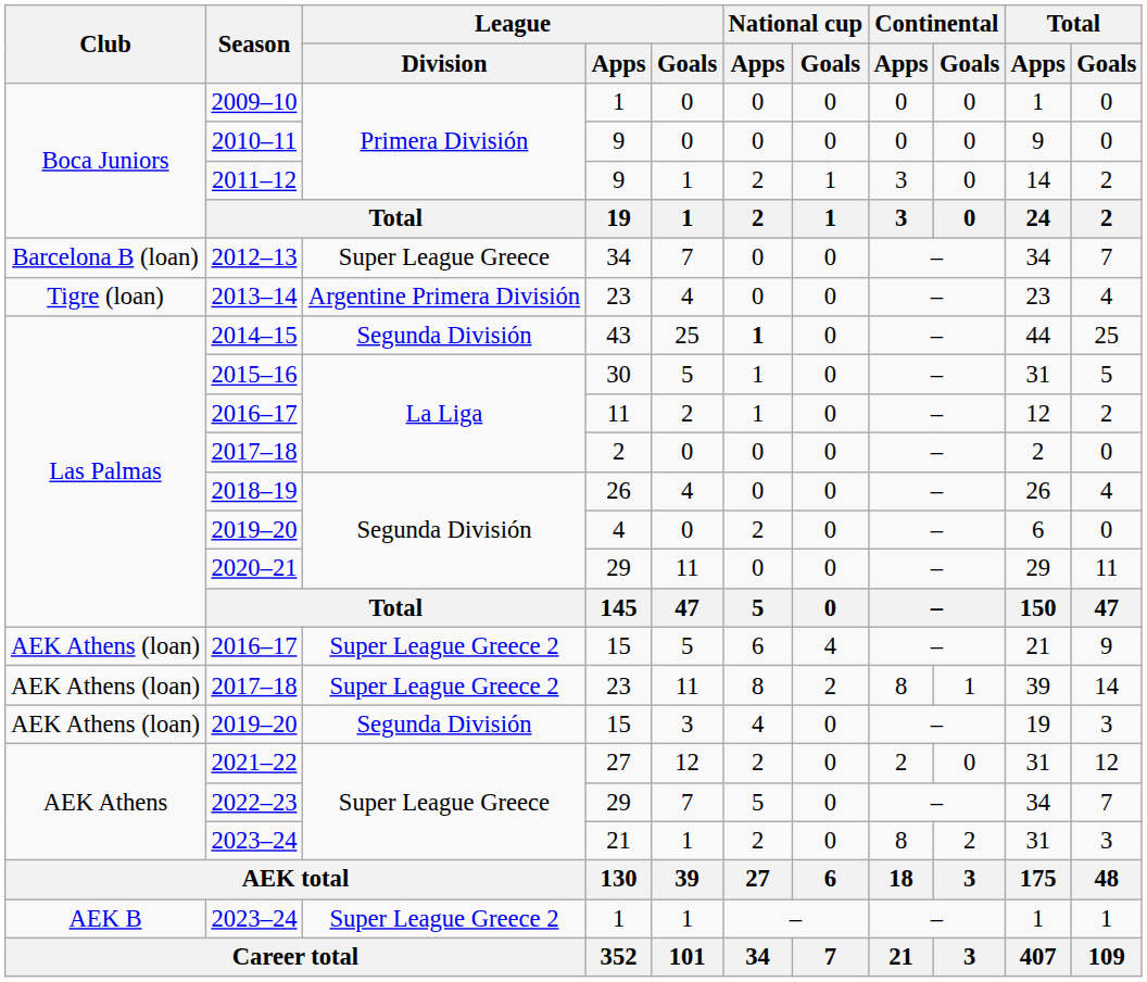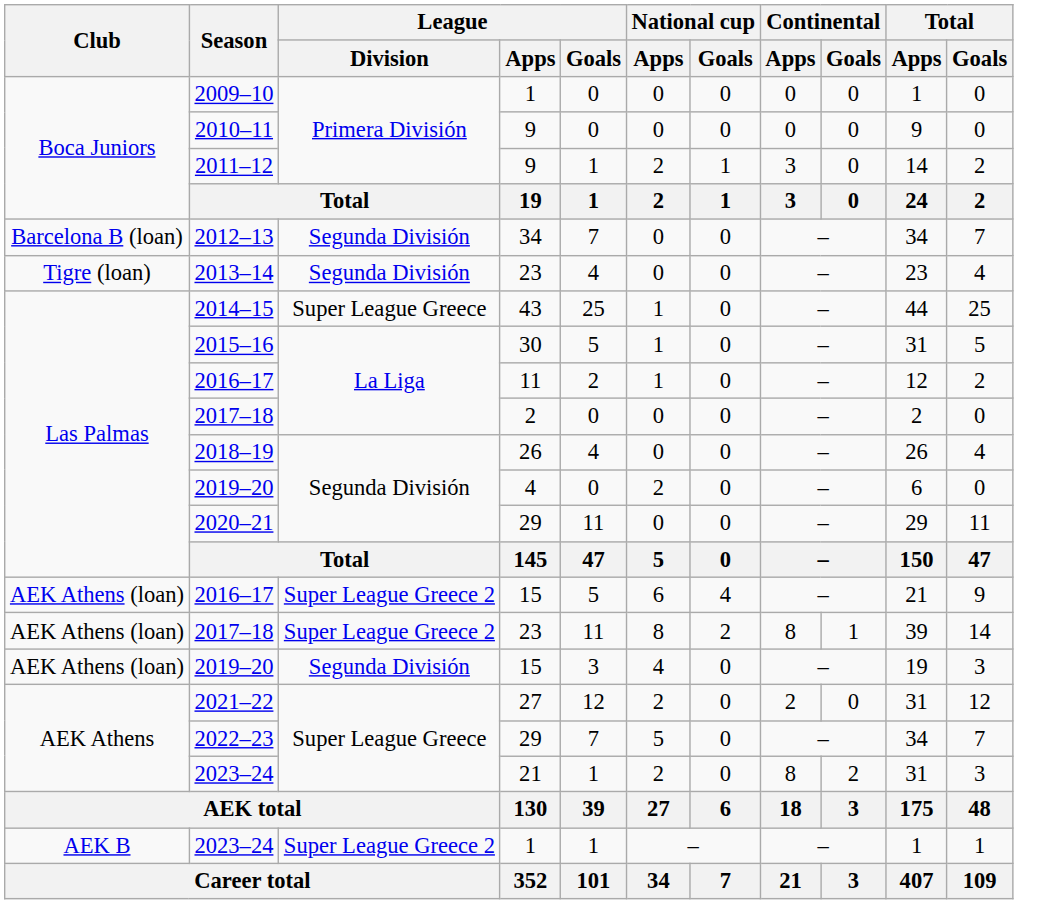 <table class=wikitable style=text-align:center>
 <tr>
 <th rowspan=2>Club</th>
 <th rowspan=2>Season</th>
 <th colspan=3>League</th>
 <th colspan=2>National cup</th>
 <th colspan=2>Continental</th>
 <th colspan=2>Total</th>
 </tr>
 <tr>
 <th>Division</th>
 <th>Apps</th>
 <th>Goals</th>
 <th>Apps</th>
 <th>Goals</th>
 <th>Apps</th>
 <th>Goals</th>
 <th>Apps</th>
 <th>Goals</th>
 </tr>
 <tr>
 <td rowspan="4"><a href='#'>Boca Juniors</a></td>
 <td><a href='#'>2009–10</a></td>
 <td rowspan="3"><a href='#'>Primera División</a></td>
 <td>1</td>
 <td>0</td>
 <td>0</td>
 <td>0</td>
 <td>0</td>
 <td>0</td>
 <td>1</td>
 <td>0</td>
 </tr>
 <tr>
 <td><a href='#'>2010–11</a></td>
 <td>9</td>
 <td>0</td>
 <td>0</td>
 <td>0</td>
 <td>0</td>
 <td>0</td>
 <td>9</td>
 <td>0</td>
 </tr>
 <tr>
 <td><a href='#'>2011–12</a></td>
 <td>9</td>
 <td>1</td>
 <td>2</td>
 <td>1</td>
 <td>3</td>
 <td>0</td>
 <td>14</td>
 <td>2</td>
 </tr>
 <tr>
 <th colspan=2>Total</th>
 <th>19</th>
 <th>1</th>
 <th>2</th>
 <th>1</th>
 <th>3</th>
 <th>0</th>
 <th>24</th>
 <th>2</th>
 </tr>
 <tr>
 <td><a href='#'>Barcelona B</a> (loan)</td>
 <td><a href='#'>2012–13</a></td>
-<td>Super League Greece</td>
+<td><a href='#'>Segunda División</a></td>
 <td>34</td>
 <td>7</td>
 <td>0</td>
 <td>0</td>
 <td colspan="2">–</td>
 <td>34</td>
 <td>7</td>
 </tr>
 <tr>
 <td><a href='#'>Tigre</a> (loan)</td>
 <td><a href='#'>2013–14</a></td>
-<td><a href='#'>Argentine Primera División</a></td>
+<td><a href='#'>Segunda División</a></td>
 <td>23</td>
 <td>4</td>
 <td>0</td>
 <td>0</td>
 <td colspan="2">–</td>
 <td>23</td>
 <td>4</td>
 </tr>
 <tr>
 <td rowspan="8"><a href='#'>Las Palmas</a></td>
 <td><a href='#'>2014–15</a></td>
-<td><a href='#'>Segunda División</a></td>
+<td>Super League Greece</td>
 <td>43</td>
 <td>25</td>
-<td><strong>1</strong></td>
+<td>1</td>
 <td>0</td>
 <td colspan="2">–</td>
 <td>44</td>
 <td>25</td>
 </tr>
 <tr>
 <td><a href='#'>2015–16</a></td>
 <td rowspan="3"><a href='#'>La Liga</a></td>
 <td>30</td>
 <td>5</td>
 <td>1</td>
 <td>0</td>
 <td colspan="2">–</td>
 <td>31</td>
 <td>5</td>
 </tr>
 <tr>
 <td><a href='#'>2016–17</a></td>
 <td>11</td>
 <td>2</td>
 <td>1</td>
 <td>0</td>
 <td colspan="2">–</td>
 <td>12</td>
 <td>2</td>
 </tr>
 <tr>
 <td><a href='#'>2017–18</a></td>
 <td>2</td>
 <td>0</td>
 <td>0</td>
 <td>0</td>
 <td colspan="2">–</td>
 <td>2</td>
 <td>0</td>
 </tr>
 <tr>
 <td><a href='#'>2018–19</a></td>
 <td rowspan="3">Segunda División</td>
 <td>26</td>
 <td>4</td>
 <td>0</td>
 <td>0</td>
 <td colspan="2">–</td>
 <td>26</td>
 <td>4</td>
 </tr>
 <tr>
 <td><a href='#'>2019–20</a></td>
 <td>4</td>
 <td>0</td>
 <td>2</td>
 <td>0</td>
 <td colspan="2">–</td>
 <td>6</td>
 <td>0</td>
 </tr>
 <tr>
 <td><a href='#'>2020–21</a></td>
 <td>29</td>
 <td>11</td>
 <td>0</td>
 <td>0</td>
 <td colspan="2">–</td>
 <td>29</td>
 <td>11</td>
 </tr>
 <tr>
 <th colspan=2>Total</th>
 <th>145</th>
 <th>47</th>
 <th>5</th>
 <th>0</th>
 <th colspan="2">–</th>
 <th>150</th>
 <th>47</th>
 </tr>
 <tr>
 <td><a href='#'>AEK Athens</a> (loan)</td>
 <td><a href='#'>2016–17</a></td>
 <td><a href='#'>Super League Greece 2</a></td>
 <td>15</td>
 <td>5</td>
 <td>6</td>
 <td>4</td>
 <td colspan="2">–</td>
 <td>21</td>
 <td>9</td>
 </tr>
 <tr>
 <td>AEK Athens (loan)</td>
 <td><a href='#'>2017–18</a></td>
 <td><a href='#'>Super League Greece 2</a></td>
 <td>23</td>
 <td>11</td>
 <td>8</td>
 <td>2</td>
 <td>8</td>
 <td>1</td>
 <td>39</td>
 <td>14</td>
 </tr>
 <tr>
 <td>AEK Athens (loan)</td>
 <td><a href='#'>2019–20</a></td>
 <td><a href='#'>Segunda División</a></td>
 <td>15</td>
 <td>3</td>
 <td>4</td>
 <td>0</td>
 <td colspan="2">–</td>
 <td>19</td>
 <td>3</td>
 </tr>
 <tr>
 <td rowspan="3">AEK Athens</td>
 <td><a href='#'>2021–22</a></td>
 <td rowspan="3">Super League Greece</td>
 <td>27</td>
 <td>12</td>
 <td>2</td>
 <td>0</td>
 <td>2</td>
 <td>0</td>
 <td>31</td>
 <td>12</td>
 </tr>
 <tr>
 <td><a href='#'>2022–23</a></td>
 <td>29</td>
 <td>7</td>
 <td>5</td>
 <td>0</td>
 <td colspan="2">–</td>
 <td>34</td>
 <td>7</td>
 </tr>
 <tr>
 <td><a href='#'>2023–24</a></td>
 <td>21</td>
 <td>1</td>
 <td>2</td>
 <td>0</td>
 <td>8</td>
 <td>2</td>
 <td>31</td>
 <td>3</td>
 </tr>
 <tr>
 <th colspan=3>AEK total</th>
 <th>130</th>
 <th>39</th>
 <th>27</th>
 <th>6</th>
 <th>18</th>
 <th>3</th>
 <th>175</th>
 <th>48</th>
 </tr>
 <tr>
 <td><a href='#'>AEK B</a></td>
 <td><a href='#'>2023–24</a></td>
 <td><a href='#'>Super League Greece 2</a></td>
 <td>1</td>
 <td>1</td>
 <td colspan="2">–</td>
 <td colspan="2">–</td>
 <td>1</td>
 <td>1</td>
 </tr>
 <tr>
 <th colspan=3>Career total</th>
 <th>352</th>
 <th>101</th>
 <th>34</th>
 <th>7</th>
 <th>21</th>
 <th>3</th>
 <th>407</th>
 <th>109</th>
 </tr>
 </table>
